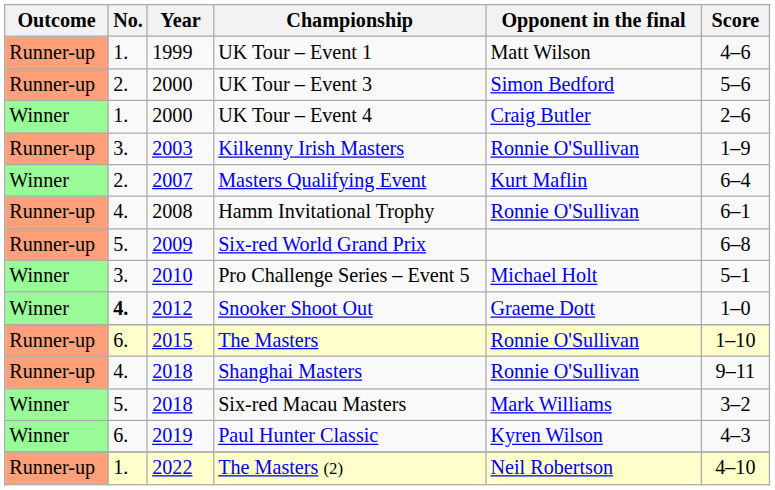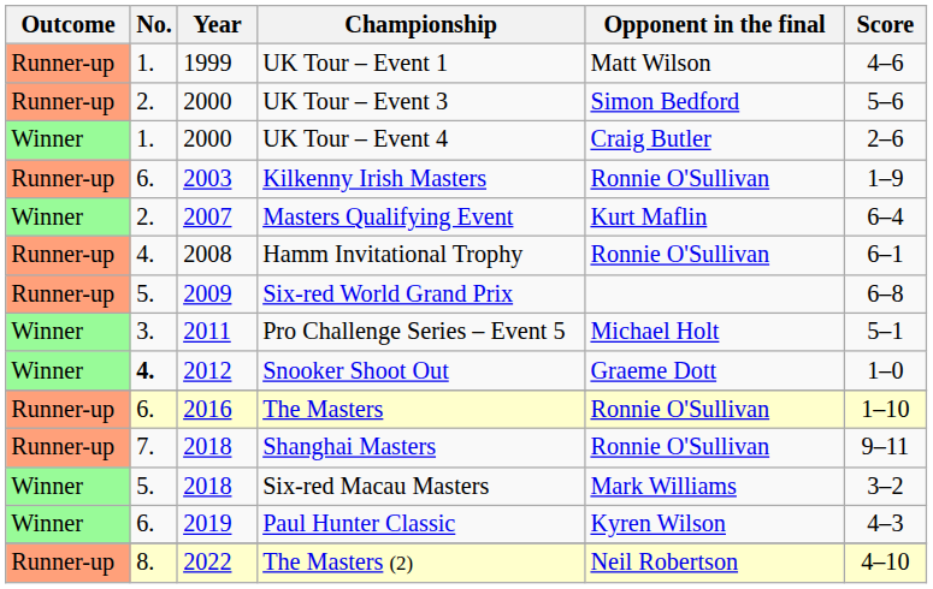 <table class="wikitable sortable">
 <tr>
 <th width="80">Outcome</th>
 <th width="20">No.</th>
 <th width="50">Year</th>
 <th style="width:250px;">Championship</th>
 <th style="width:200px;">Opponent in the final</th>
 <th style="width:50px;">Score</th>
 </tr>
 <tr>
 <td bgcolor="ffa07a">Runner-up</td>
 <td>1.</td>
 <td>1999</td>
 <td>UK Tour – Event 1</td>
 <td> Matt Wilson</td>
 <td align="center">4–6</td>
 </tr>
 <tr>
 <td bgcolor="ffa07a">Runner-up</td>
 <td>2.</td>
 <td>2000</td>
 <td>UK Tour – Event 3</td>
 <td> <a href='#'>Simon Bedford</a></td>
 <td align="center">5–6</td>
 </tr>
 <tr>
 <td bgcolor="98FB98">Winner</td>
 <td>1.</td>
 <td>2000</td>
 <td>UK Tour – Event 4</td>
 <td> <a href='#'>Craig Butler</a></td>
 <td align="center">2–6</td>
 </tr>
 <tr>
 <td bgcolor="ffa07a">Runner-up</td>
-<td>3.</td>
+<td>6.</td>
 <td><a href='#'>2003</a></td>
 <td><a href='#'>Kilkenny Irish Masters</a></td>
 <td> <a href='#'>Ronnie O'Sullivan</a></td>
 <td align="center">1–9</td>
 </tr>
 <tr>
 <td bgcolor="98FB98">Winner</td>
 <td>2.</td>
 <td><a href='#'>2007</a></td>
 <td><a href='#'>Masters Qualifying Event</a></td>
 <td> <a href='#'>Kurt Maflin</a></td>
 <td align="center">6–4</td>
 </tr>
 <tr>
 <td bgcolor="ffa07a">Runner-up</td>
 <td>4.</td>
 <td>2008</td>
 <td>Hamm Invitational Trophy</td>
 <td> <a href='#'>Ronnie O'Sullivan</a></td>
 <td align="center">6–1</td>
 </tr>
 <tr>
 <td bgcolor="ffa07a">Runner-up</td>
 <td>5.</td>
 <td><a href='#'>2009</a></td>
 <td><a href='#'>Six-red World Grand Prix</a></td>
 <td> </td>
 <td align="center">6–8</td>
 </tr>
 <tr>
 <td bgcolor="98FB98">Winner</td>
 <td>3.</td>
-<td><a href='#'>2010</a></td>
+<td><a href='#'>2011</a></td>
 <td>Pro Challenge Series – Event 5</td>
 <td> <a href='#'>Michael Holt</a></td>
 <td align="center">5–1</td>
 </tr>
 <tr>
 <td bgcolor="98FB98">Winner</td>
 <td><strong>4.</strong></td>
 <td><a href='#'>2012</a></td>
 <td><a href='#'>Snooker Shoot Out</a></td>
 <td> <a href='#'>Graeme Dott</a></td>
 <td align="center">1–0</td>
 </tr>
 <tr>
 </tr>
 <tr style="background:#ffc;">
 <td bgcolor="ffa07a">Runner-up</td>
 <td>6.</td>
-<td><a href='#'>2015</a></td>
+<td><a href='#'>2016</a></td>
 <td><a href='#'>The Masters</a></td>
 <td> <a href='#'>Ronnie O'Sullivan</a></td>
 <td align="center">1–10</td>
 </tr>
 <tr>
 <td bgcolor="ffa07a">Runner-up</td>
-<td>4.</td>
+<td>7.</td>
 <td><a href='#'>2018</a></td>
 <td><a href='#'>Shanghai Masters</a></td>
 <td> <a href='#'>Ronnie O'Sullivan</a></td>
 <td align="center">9–11</td>
 </tr>
 <tr>
 <td style="background:#98fb98;">Winner</td>
 <td>5.</td>
 <td><a href='#'>2018</a></td>
 <td>Six-red Macau Masters</td>
 <td> <a href='#'>Mark Williams</a></td>
 <td align="center">3–2</td>
 </tr>
 <tr>
 <td bgcolor="98FB98">Winner</td>
 <td>6.</td>
 <td><a href='#'>2019</a></td>
 <td><a href='#'>Paul Hunter Classic</a></td>
 <td> <a href='#'>Kyren Wilson</a></td>
 <td align="center">4–3</td>
 </tr>
 <tr>
 </tr>
 <tr style="background:#ffc;">
 <td bgcolor="ffa07a">Runner-up</td>
-<td>1.</td>
+<td>8.</td>
 <td><a href='#'>2022</a></td>
 <td><a href='#'>The Masters</a> <small>(2)</small></td>
 <td> <a href='#'>Neil Robertson</a></td>
 <td align="center">4–10</td>
 </tr>
 </table>
